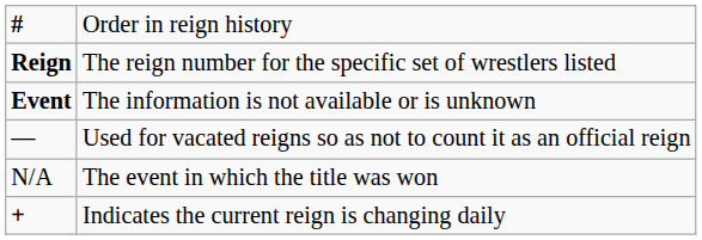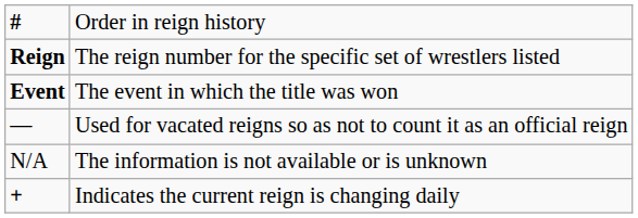 <table class="wikitable">
 <tr>
 <td><strong>#</strong></td>
 <td>Order in reign history</td>
 </tr>
 <tr>
 <td><strong>Reign</strong></td>
 <td>The reign number for the specific set of wrestlers listed</td>
 </tr>
 <tr>
 <td><strong>Event</strong></td>
-<td>The information is not available or is unknown</td>
+<td>The event in which the title was won</td>
 </tr>
 <tr>
 <td>—</td>
 <td>Used for vacated reigns so as not to count it as an official reign</td>
 </tr>
 <tr>
 <td>N/A</td>
-<td>The event in which the title was won</td>
+<td>The information is not available or is unknown</td>
 </tr>
 <tr>
 <td><strong>+</strong></td>
 <td>Indicates the current reign is changing daily</td>
 </tr>
 </table>
